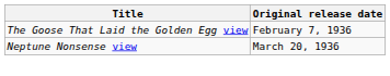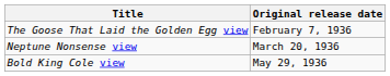 <table class="wikitable sortable">
 <tr>
 <th>Title</th>
 <th>Original release date</th>
 </tr>
 <tr>
 <td><em>The Goose That Laid the Golden Egg</em> <a href='#'>view</a></td>
 <td>February 7, 1936</td>
 </tr>
 <tr>
 <td><em>Neptune Nonsense</em> <a href='#'>view</a></td>
 <td>March 20, 1936</td>
 </tr>
+<tr>
+<td><em>Bold King Cole</em> <a href='#'>view</a></td>
+<td>May 29, 1936</td>
+</tr>
 </table>
